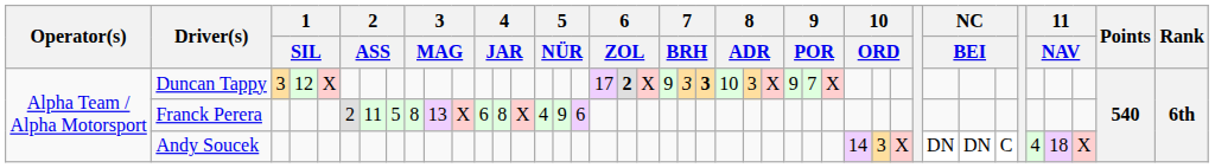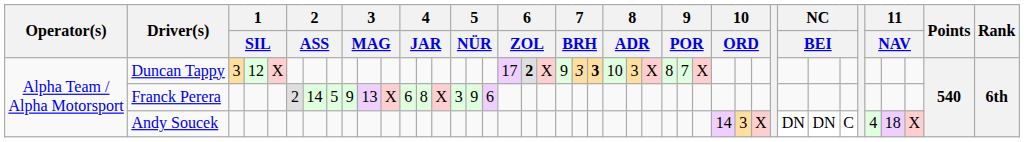 <table class="wikitable" style="font-size: 85%">
 <tr>
 <th rowspan=2>Operator(s)</th>
 <th rowspan=2>Driver(s)</th>
 <th colspan=3>1</th>
 <th colspan=3>2</th>
 <th colspan=3>3</th>
 <th colspan=3>4</th>
 <th colspan=3>5</th>
 <th colspan=3>6</th>
 <th colspan=3>7</th>
 <th colspan=3>8</th>
 <th colspan=3>9</th>
 <th colspan=3>10</th>
 <th rowspan=5></th>
 <th colspan=3>NC</th>
 <th rowspan=5></th>
 <th colspan=3>11</th>
 <th rowspan=2>Points</th>
 <th rowspan=2>Rank</th>
 </tr>
 <tr>
 <th colspan=3><a href='#'>SIL</a></th>
 <th colspan=3><a href='#'>ASS</a></th>
 <th colspan=3><a href='#'>MAG</a></th>
 <th colspan=3><a href='#'>JAR</a></th>
 <th colspan=3><a href='#'>NÜR</a></th>
 <th colspan=3><a href='#'>ZOL</a></th>
 <th colspan=3><a href='#'>BRH</a></th>
 <th colspan=3><a href='#'>ADR</a></th>
 <th colspan=3><a href='#'>POR</a></th>
 <th colspan=3><a href='#'>ORD</a></th>
 <th colspan=3><a href='#'>BEI</a></th>
 <th colspan=3><a href='#'>NAV</a></th>
 </tr>
 <tr>
 <td rowspan=3 align=center><a href='#'>Alpha Team /<br>Alpha Motorsport</a></td>
 <td> <a href='#'>Duncan Tappy</a></td>
 <td style="background:#ffdf9f;">3</td>
 <td style="background:#dfffdf;">12</td>
 <td style="background:#ffcfcf;">X</td>
 <td></td>
 <td></td>
 <td></td>
 <td></td>
 <td></td>
 <td></td>
 <td></td>
 <td></td>
 <td></td>
 <td></td>
 <td></td>
 <td></td>
 <td style="background:#efcfff;">17</td>
 <td style="background:#dfdfdf;"><strong>2</strong></td>
 <td style="background:#ffcfcf;">X</td>
 <td style="background:#dfffdf;">9</td>
 <td style="background:#ffdf9f;"><em>3</em></td>
 <td style="background:#ffdf9f;"><strong>3</strong></td>
 <td style="background:#dfffdf;">10</td>
 <td style="background:#ffdf9f;">3</td>
 <td style="background:#ffcfcf;">X</td>
-<td style="background:#dfffdf;">9</td>
+<td style="background:#dfffdf;">8</td>
 <td style="background:#dfffdf;">7</td>
 <td style="background:#ffcfcf;">X</td>
 <td></td>
 <td></td>
 <td></td>
 <td></td>
 <td></td>
 <td></td>
 <td></td>
 <td></td>
 <td></td>
 <th rowspan=3>540</th>
 <th rowspan=3>6th</th>
 </tr>
 <tr>
 <td> <a href='#'>Franck Perera</a></td>
 <td></td>
 <td></td>
 <td></td>
 <td style="background:#dfdfdf;">2</td>
-<td style="background:#dfffdf;">11</td>
+<td style="background:#dfffdf;">14</td>
 <td style="background:#dfffdf;">5</td>
-<td style="background:#dfffdf;">8</td>
+<td style="background:#dfffdf;">9</td>
 <td style="background:#efcfff;">13</td>
 <td style="background:#ffcfcf;">X</td>
 <td style="background:#dfffdf;">6</td>
 <td style="background:#dfffdf;">8</td>
 <td style="background:#ffcfcf;">X</td>
-<td style="background:#dfffdf;">4</td>
+<td style="background:#dfffdf;">3</td>
 <td style="background:#dfffdf;">9</td>
 <td style="background:#efcfff;">6</td>
 <td></td>
 <td></td>
 <td></td>
 <td></td>
 <td></td>
 <td></td>
 <td></td>
 <td></td>
 <td></td>
 <td></td>
 <td></td>
 <td></td>
 <td></td>
 <td></td>
 <td></td>
 <td></td>
 <td></td>
 <td></td>
 <td></td>
 <td></td>
 <td></td>
 </tr>
 <tr>
 <td> <a href='#'>Andy Soucek</a></td>
 <td></td>
 <td></td>
 <td></td>
 <td></td>
 <td></td>
 <td></td>
 <td></td>
 <td></td>
 <td></td>
 <td></td>
 <td></td>
 <td></td>
 <td></td>
 <td></td>
 <td></td>
 <td></td>
 <td></td>
 <td></td>
 <td></td>
 <td></td>
 <td></td>
 <td></td>
 <td></td>
 <td></td>
 <td></td>
 <td></td>
 <td></td>
 <td style="background:#efcfff;">14</td>
 <td style="background:#ffdf9f;">3</td>
 <td style="background:#ffcfcf;">X</td>
 <td style="background:#ffffff;">DN</td>
 <td style="background:#ffffff;">DN</td>
 <td style="background:#ffffff;">C</td>
 <td style="background:#dfffdf;">4</td>
 <td style="background:#efcfff;">18</td>
 <td style="background:#ffcfcf;">X</td>
 </tr>
 </table>
